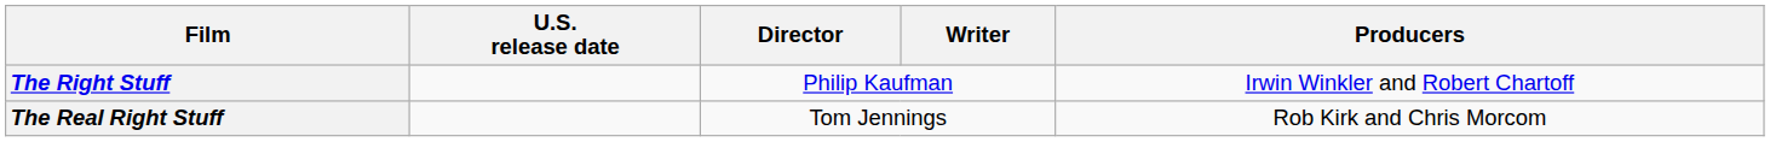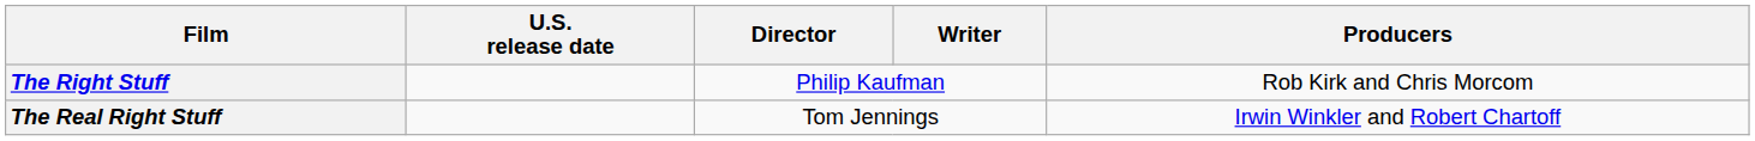 <table class="wikitable plainrowheaders" style="text-align:center" width=100%>
 <tr>
 <th scope="col" style="width:23%;">Film</th>
 <th scope="col">U.S. <br>release date</th>
 <th scope="col">Director</th>
 <th scope="col">Writer</th>
 <th scope="col">Producers</th>
 </tr>
 <tr>
 <th scope="row" style="text-align:left"><em><a href='#'>The Right Stuff</a></em></th>
 <td style="text-align:center"></td>
 <td colspan="2"><a href='#'>Philip Kaufman</a></td>
-<td><a href='#'>Irwin Winkler</a> and <a href='#'>Robert Chartoff</a></td>
+<td>Rob Kirk and Chris Morcom</td>
 </tr>
 <tr>
 <th scope="row" style="text-align:left"><em>The Real Right Stuff</em></th>
 <td style="text-align:center"></td>
 <td colspan="2">Tom Jennings</td>
-<td>Rob Kirk and Chris Morcom</td>
+<td><a href='#'>Irwin Winkler</a> and <a href='#'>Robert Chartoff</a></td>
 </tr>
 </table>
